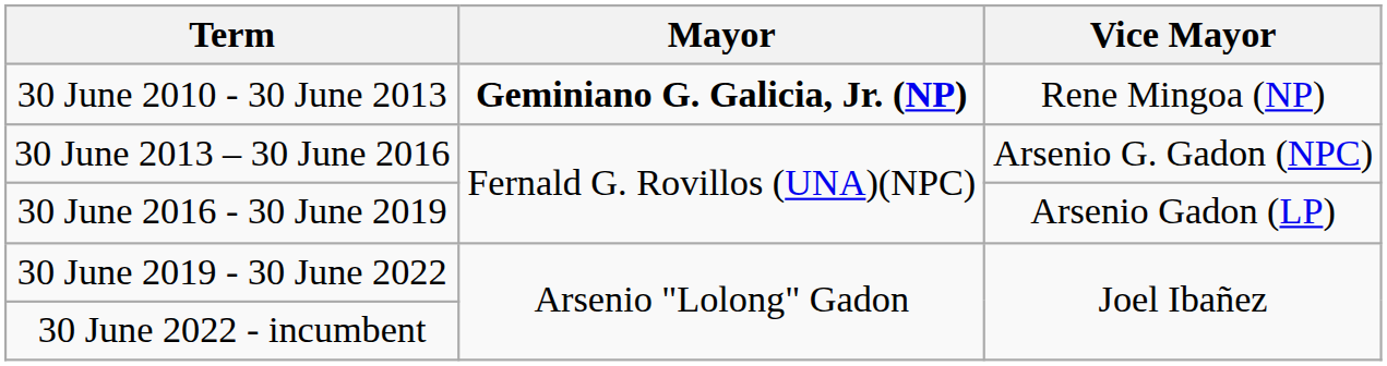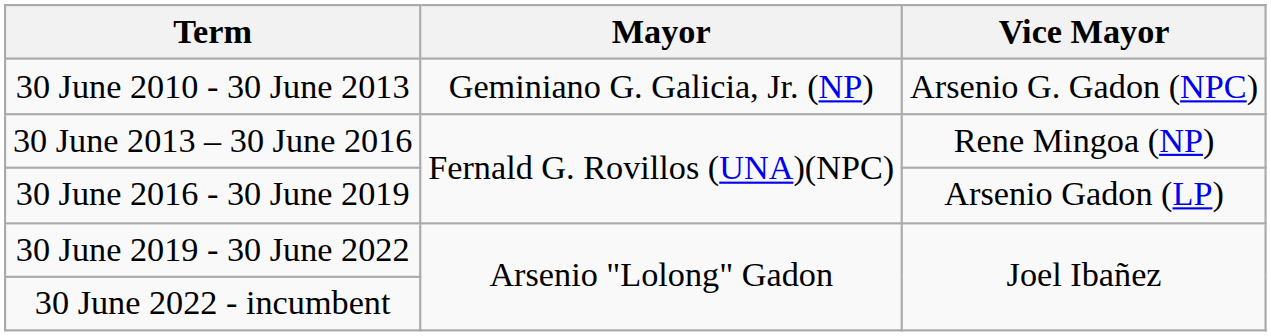 <table class="wikitable" style="text-align:center;">
 <tr>
 <th>Term</th>
 <th>Mayor</th>
 <th>Vice Mayor</th>
 </tr>
 <tr>
 <td>30 June 2010 - 30 June 2013</td>
-<td><strong>Geminiano G. Galicia, Jr. (<a href='#'>NP</a>)</strong></td>
-<td>Rene Mingoa (<a href='#'>NP</a>)</td>
+<td>Geminiano G. Galicia, Jr. (<a href='#'>NP</a>)</td>
+<td>Arsenio G. Gadon (<a href='#'>NPC</a>)</td>
 </tr>
 <tr>
 <td>30 June 2013 – 30 June 2016</td>
 <td rowspan=2>Fernald G. Rovillos (<a href='#'>UNA</a>)(NPC)</td>
-<td>Arsenio G. Gadon (<a href='#'>NPC</a>)</td>
+<td>Rene Mingoa (<a href='#'>NP</a>)</td>
 </tr>
 <tr>
 <td>30 June 2016 - 30 June 2019</td>
 <td>Arsenio Gadon (<a href='#'>LP</a>)</td>
 </tr>
 <tr>
 <td>30 June 2019 - 30 June 2022</td>
 <td rowspan=2>Arsenio "Lolong" Gadon</td>
 <td rowspan=2>Joel Ibañez</td>
 </tr>
 <tr>
 <td>30 June 2022 - incumbent</td>
 </tr>
 </table>
